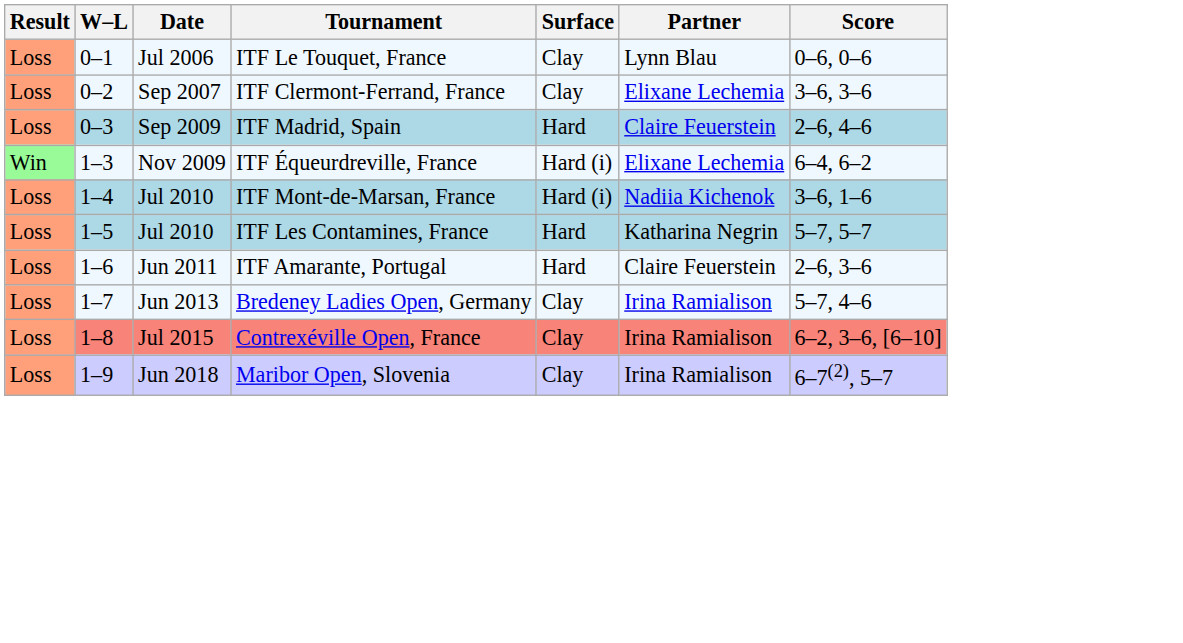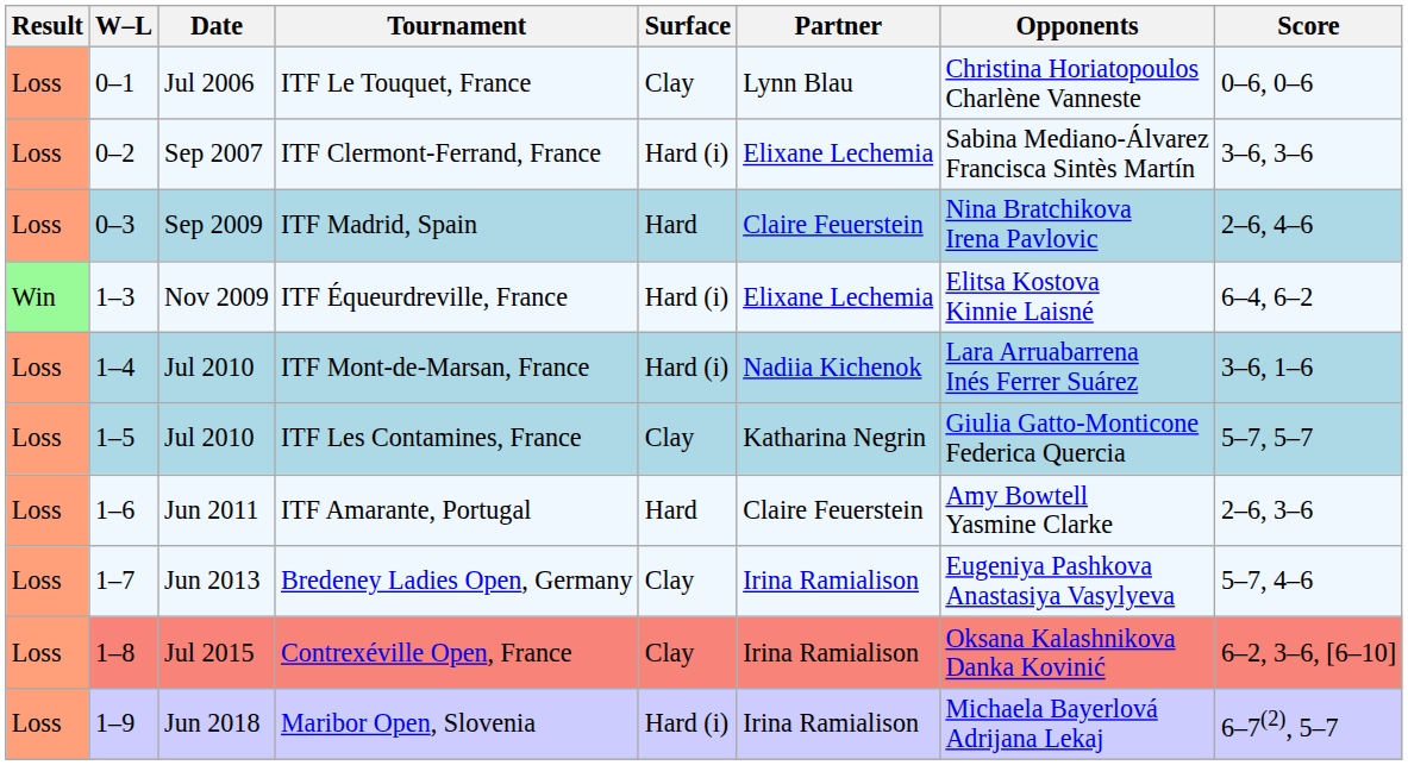 <table class="sortable wikitable">
 <tr>
 <th>Result</th>
 <th class="unsortable">W–L</th>
 <th>Date</th>
 <th>Tournament</th>
 <th>Surface</th>
 <th>Partner</th>
+<th>Opponents</th>
 <th class="unsortable">Score</th>
 </tr>
 <tr style="background:#f0f8ff;">
 <td bgcolor="FFA07A">Loss</td>
 <td>0–1</td>
 <td>Jul 2006</td>
 <td>ITF Le Touquet, France</td>
 <td>Clay</td>
 <td> Lynn Blau</td>
+<td> <a href='#'>Christina Horiatopoulos</a> <br>  Charlène Vanneste</td>
 <td>0–6, 0–6</td>
 </tr>
 <tr style="background:#f0f8ff;">
 <td bgcolor="FFA07A">Loss</td>
 <td>0–2</td>
 <td>Sep 2007</td>
 <td>ITF Clermont-Ferrand, France</td>
-<td>Clay</td>
+<td>Hard (i)</td>
 <td> <a href='#'>Elixane Lechemia</a></td>
+<td> Sabina Mediano-Álvarez <br>  Francisca Sintès Martín</td>
 <td>3–6, 3–6</td>
 </tr>
 <tr style="background:lightblue;">
 <td bgcolor="FFA07A">Loss</td>
 <td>0–3</td>
 <td>Sep 2009</td>
 <td>ITF Madrid, Spain</td>
 <td>Hard</td>
 <td> <a href='#'>Claire Feuerstein</a></td>
+<td> <a href='#'>Nina Bratchikova</a> <br>  <a href='#'>Irena Pavlovic</a></td>
 <td>2–6, 4–6</td>
 </tr>
 <tr style="background:#f0f8ff;">
 <td bgcolor="98FB98">Win</td>
 <td>1–3</td>
 <td>Nov 2009</td>
 <td>ITF Équeurdreville, France</td>
 <td>Hard (i)</td>
 <td> <a href='#'>Elixane Lechemia</a></td>
+<td> <a href='#'>Elitsa Kostova</a> <br>  <a href='#'>Kinnie Laisné</a></td>
 <td>6–4, 6–2</td>
 </tr>
 <tr style="background:lightblue;">
 <td bgcolor="FFA07A">Loss</td>
 <td>1–4</td>
 <td>Jul 2010</td>
 <td>ITF Mont-de-Marsan, France</td>
 <td>Hard (i)</td>
 <td> <a href='#'>Nadiia Kichenok</a></td>
+<td> <a href='#'>Lara Arruabarrena</a> <br>  <a href='#'>Inés Ferrer Suárez</a></td>
 <td>3–6, 1–6</td>
 </tr>
 <tr style="background:lightblue;">
 <td bgcolor="FFA07A">Loss</td>
 <td>1–5</td>
 <td>Jul 2010</td>
 <td>ITF Les Contamines, France</td>
-<td>Hard</td>
+<td>Clay</td>
 <td> Katharina Negrin</td>
+<td> <a href='#'>Giulia Gatto-Monticone</a> <br>  Federica Quercia</td>
 <td>5–7, 5–7</td>
 </tr>
 <tr style="background:#f0f8ff;">
 <td bgcolor="FFA07A">Loss</td>
 <td>1–6</td>
 <td>Jun 2011</td>
 <td>ITF Amarante, Portugal</td>
 <td>Hard</td>
 <td> Claire Feuerstein</td>
+<td> <a href='#'>Amy Bowtell</a> <br>  Yasmine Clarke</td>
 <td>2–6, 3–6</td>
 </tr>
 <tr style="background:#f0f8ff;">
 <td bgcolor="FFA07A">Loss</td>
 <td>1–7</td>
 <td>Jun 2013</td>
 <td><a href='#'>Bredeney Ladies Open</a>, Germany</td>
 <td>Clay</td>
 <td> <a href='#'>Irina Ramialison</a></td>
+<td> <a href='#'>Eugeniya Pashkova</a> <br>  <a href='#'>Anastasiya Vasylyeva</a></td>
 <td>5–7, 4–6</td>
 </tr>
 <tr style="background:#f88379;">
 <td bgcolor="FFA07A">Loss</td>
 <td>1–8</td>
 <td>Jul 2015</td>
 <td><a href='#'>Contrexéville Open</a>, France</td>
 <td>Clay</td>
 <td> Irina Ramialison</td>
+<td> <a href='#'>Oksana Kalashnikova</a> <br>  <a href='#'>Danka Kovinić</a></td>
 <td>6–2, 3–6, [6–10]</td>
 </tr>
 <tr style="background:#ccccff;">
 <td bgcolor="FFA07A">Loss</td>
 <td>1–9</td>
 <td>Jun 2018</td>
 <td><a href='#'>Maribor Open</a>, Slovenia</td>
-<td>Clay</td>
+<td>Hard (i)</td>
 <td> Irina Ramialison</td>
+<td> <a href='#'>Michaela Bayerlová</a> <br>  <a href='#'>Adrijana Lekaj</a></td>
 <td>6–7<sup>(2)</sup>, 5–7</td>
 </tr>
 </table>
